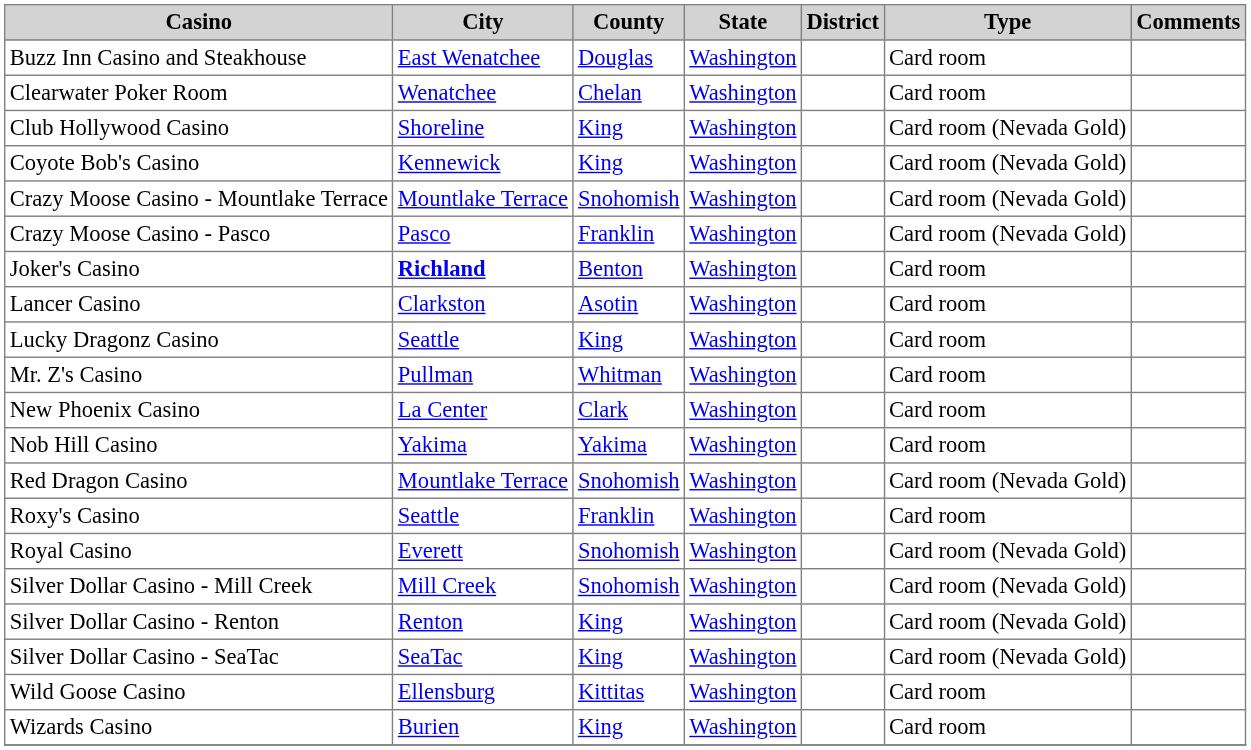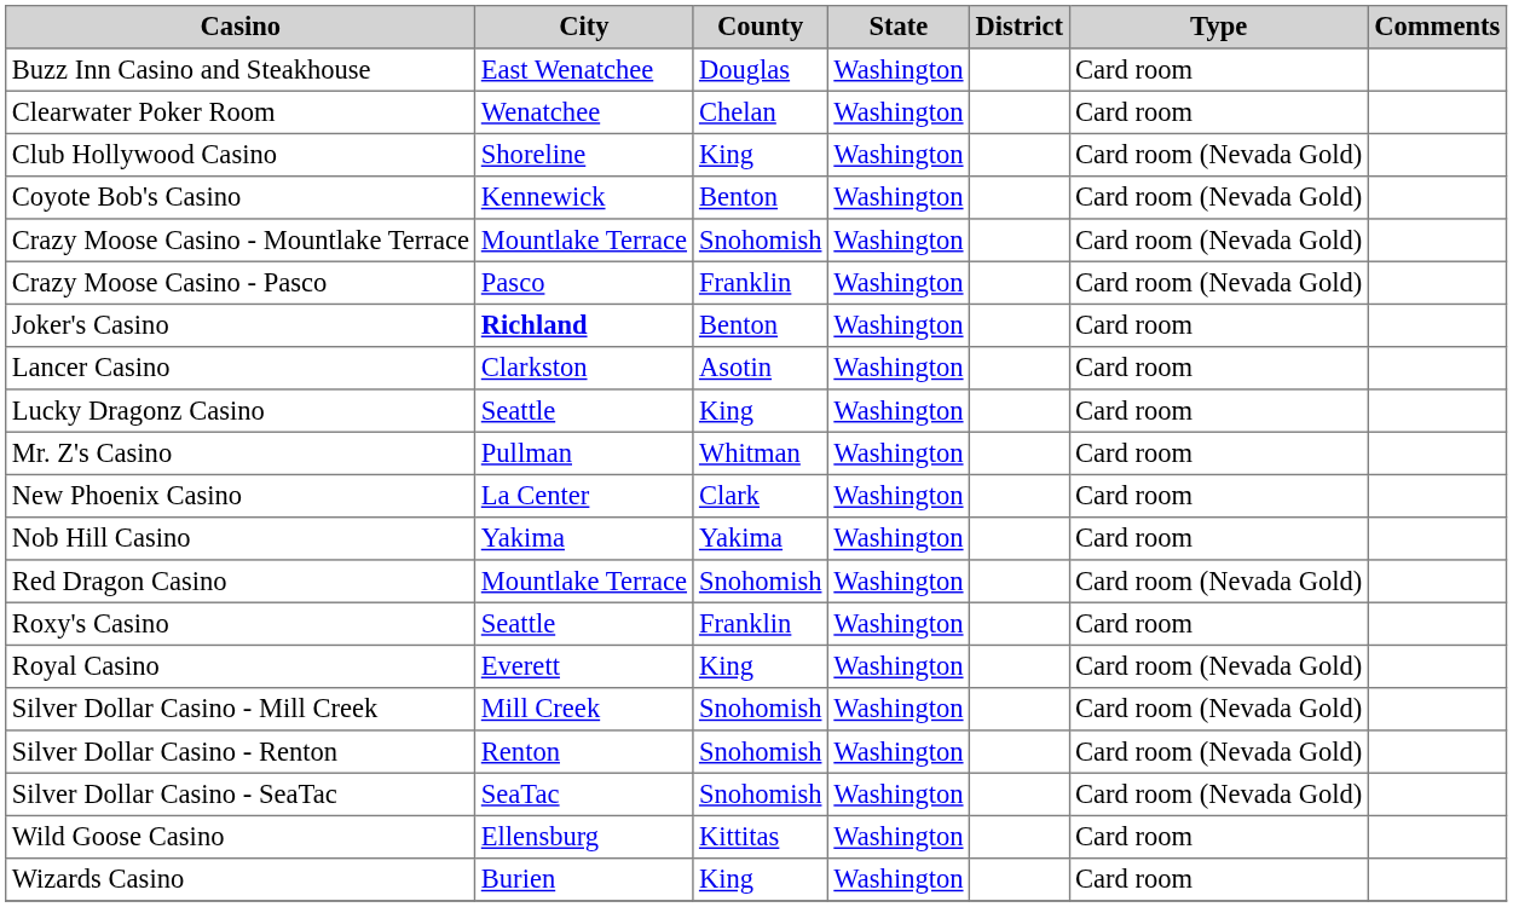 <table class="toccolours sortable" border="1" cellpadding="3" style="border-collapse:collapse">
 <tr bgcolor=lightgrey>
 <th>Casino</th>
 <th>City</th>
 <th>County</th>
 <th>State</th>
 <th>District</th>
 <th>Type</th>
 <th>Comments</th>
 </tr>
 <tr>
 <td>Buzz Inn Casino and Steakhouse</td>
 <td><a href='#'>East Wenatchee</a></td>
 <td><a href='#'>Douglas</a></td>
 <td><a href='#'>Washington</a></td>
 <td></td>
 <td>Card room</td>
 <td></td>
 </tr>
 <tr>
 <td>Clearwater Poker Room</td>
 <td><a href='#'>Wenatchee</a></td>
 <td><a href='#'>Chelan</a></td>
 <td><a href='#'>Washington</a></td>
 <td></td>
 <td>Card room</td>
 <td></td>
 </tr>
 <tr>
 <td>Club Hollywood Casino</td>
 <td><a href='#'>Shoreline</a></td>
 <td><a href='#'>King</a></td>
 <td><a href='#'>Washington</a> </td>
 <td></td>
 <td>Card room (Nevada Gold)</td>
 <td></td>
 </tr>
 <tr>
 <td>Coyote Bob's Casino</td>
 <td><a href='#'>Kennewick</a></td>
-<td><a href='#'>King</a></td>
+<td><a href='#'>Benton</a></td>
 <td><a href='#'>Washington</a></td>
 <td></td>
 <td>Card room (Nevada Gold)</td>
 <td></td>
 </tr>
 <tr>
 <td>Crazy Moose Casino - Mountlake Terrace</td>
 <td><a href='#'>Mountlake Terrace</a></td>
 <td><a href='#'>Snohomish</a></td>
 <td><a href='#'>Washington</a></td>
 <td></td>
 <td>Card room (Nevada Gold)</td>
 <td></td>
 </tr>
 <tr>
 <td>Crazy Moose Casino - Pasco</td>
 <td><a href='#'>Pasco</a></td>
 <td><a href='#'>Franklin</a></td>
 <td><a href='#'>Washington</a></td>
 <td></td>
 <td>Card room (Nevada Gold)</td>
 <td></td>
 </tr>
 <tr>
 <td>Joker's Casino</td>
 <td><strong><a href='#'>Richland</a></strong></td>
 <td><a href='#'>Benton</a></td>
 <td><a href='#'>Washington</a></td>
 <td></td>
 <td>Card room</td>
 <td></td>
 </tr>
 <tr>
 <td>Lancer Casino</td>
 <td><a href='#'>Clarkston</a></td>
 <td><a href='#'>Asotin</a></td>
 <td><a href='#'>Washington</a></td>
 <td></td>
 <td>Card room</td>
 <td></td>
 </tr>
 <tr>
 <td>Lucky Dragonz Casino</td>
 <td><a href='#'>Seattle</a></td>
 <td><a href='#'>King</a></td>
 <td><a href='#'>Washington</a></td>
 <td></td>
 <td>Card room</td>
 <td></td>
 </tr>
 <tr>
 <td>Mr. Z's Casino</td>
 <td><a href='#'>Pullman</a></td>
 <td><a href='#'>Whitman</a></td>
 <td><a href='#'>Washington</a></td>
 <td></td>
 <td>Card room</td>
 <td></td>
 </tr>
 <tr>
 <td>New Phoenix Casino</td>
 <td><a href='#'>La Center</a></td>
 <td><a href='#'>Clark</a></td>
 <td><a href='#'>Washington</a></td>
 <td></td>
 <td>Card room</td>
 <td></td>
 </tr>
 <tr>
 <td>Nob Hill Casino</td>
 <td><a href='#'>Yakima</a></td>
 <td><a href='#'>Yakima</a></td>
 <td><a href='#'>Washington</a></td>
 <td></td>
 <td>Card room</td>
 <td></td>
 </tr>
 <tr>
 <td>Red Dragon Casino</td>
 <td><a href='#'>Mountlake Terrace</a></td>
 <td><a href='#'>Snohomish</a></td>
 <td><a href='#'>Washington</a></td>
 <td></td>
 <td>Card room (Nevada Gold)</td>
 <td></td>
 </tr>
 <tr>
 <td>Roxy's Casino</td>
 <td><a href='#'>Seattle</a></td>
 <td><a href='#'>Franklin</a></td>
 <td><a href='#'>Washington</a></td>
 <td></td>
 <td>Card room</td>
 <td></td>
 </tr>
 <tr>
 <td>Royal Casino</td>
 <td><a href='#'>Everett</a></td>
-<td><a href='#'>Snohomish</a></td>
+<td><a href='#'>King</a></td>
 <td><a href='#'>Washington</a></td>
 <td></td>
 <td>Card room (Nevada Gold)</td>
 <td></td>
 </tr>
 <tr>
 <td>Silver Dollar Casino - Mill Creek</td>
 <td><a href='#'>Mill Creek</a></td>
 <td><a href='#'>Snohomish</a></td>
 <td><a href='#'>Washington</a></td>
 <td></td>
 <td>Card room (Nevada Gold)</td>
 <td></td>
 </tr>
 <tr>
 <td>Silver Dollar Casino - Renton</td>
 <td><a href='#'>Renton</a></td>
-<td><a href='#'>King</a></td>
+<td><a href='#'>Snohomish</a></td>
 <td><a href='#'>Washington</a></td>
 <td></td>
 <td>Card room (Nevada Gold)</td>
 <td></td>
 </tr>
 <tr>
 <td>Silver Dollar Casino - SeaTac</td>
 <td><a href='#'>SeaTac</a></td>
-<td><a href='#'>King</a></td>
+<td><a href='#'>Snohomish</a></td>
 <td><a href='#'>Washington</a></td>
 <td></td>
 <td>Card room (Nevada Gold)</td>
 <td></td>
 </tr>
 <tr>
 <td>Wild Goose Casino</td>
 <td><a href='#'>Ellensburg</a></td>
 <td><a href='#'>Kittitas</a></td>
 <td><a href='#'>Washington</a></td>
 <td></td>
 <td>Card room</td>
 <td></td>
 </tr>
 <tr>
 <td>Wizards Casino</td>
 <td><a href='#'>Burien</a></td>
 <td><a href='#'>King</a></td>
 <td><a href='#'>Washington</a></td>
 <td></td>
 <td>Card room</td>
 <td></td>
 </tr>
 <tr>
 </tr>
 </table>
